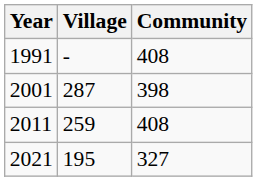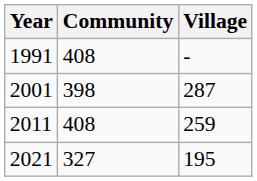 <table class=wikitable>
 <tr>
 <th>Year</th>
+<th>Community</th>
 <th>Village</th>
-<th>Community</th>
 </tr>
 <tr>
 <td>1991</td>
+<td>408</td>
 <td>-</td>
-<td>408</td>
 </tr>
 <tr>
 <td>2001</td>
+<td>398</td>
 <td>287</td>
-<td>398</td>
 </tr>
 <tr>
 <td>2011</td>
+<td>408</td>
 <td>259</td>
-<td>408</td>
 </tr>
 <tr>
 <td>2021</td>
+<td>327</td>
 <td>195</td>
-<td>327</td>
 </tr>
 </table>
